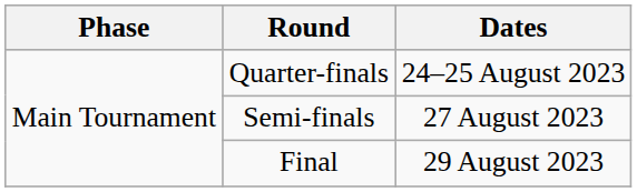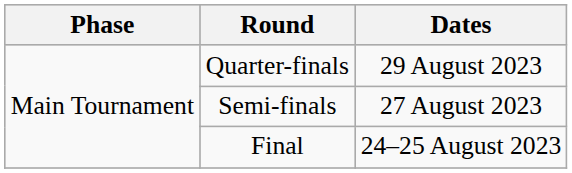 <table class="wikitable" style="text-align:center">
 <tr>
 <th>Phase</th>
 <th>Round</th>
 <th>Dates</th>
 </tr>
 <tr>
 <td rowspan=3>Main Tournament</td>
 <td>Quarter-finals</td>
-<td>24–25 August 2023</td>
+<td>29 August 2023</td>
 </tr>
 <tr>
 <td>Semi-finals</td>
 <td>27 August 2023</td>
 </tr>
 <tr>
 <td>Final</td>
-<td>29 August 2023</td>
+<td>24–25 August 2023</td>
 </tr>
 </table>
